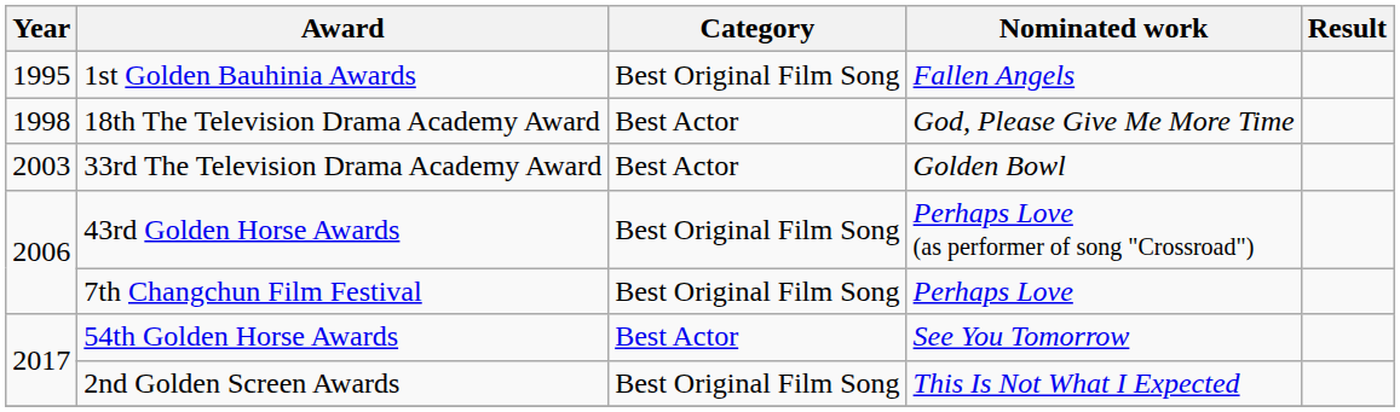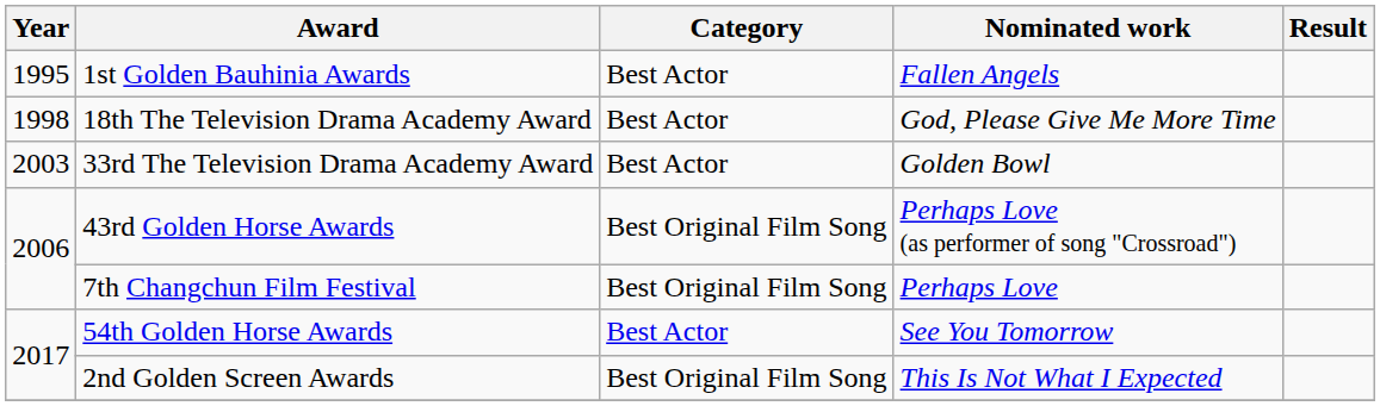 <table class="wikitable sortable">
 <tr>
 <th>Year</th>
 <th>Award</th>
 <th>Category</th>
 <th>Nominated work</th>
 <th>Result</th>
 </tr>
 <tr>
 <td>1995</td>
 <td>1st <a href='#'>Golden Bauhinia Awards</a></td>
-<td>Best Original Film Song</td>
+<td>Best Actor</td>
 <td><em><a href='#'>Fallen Angels</a></em></td>
 <td></td>
 </tr>
 <tr>
 <td>1998</td>
 <td>18th The Television Drama Academy Award</td>
 <td>Best Actor</td>
 <td><em>God, Please Give Me More Time</em></td>
 <td></td>
 </tr>
 <tr>
 <td>2003</td>
 <td>33rd The Television Drama Academy Award</td>
 <td>Best Actor</td>
 <td><em>Golden Bowl</em></td>
 <td></td>
 </tr>
 <tr>
 <td rowspan=2>2006</td>
 <td>43rd <a href='#'>Golden Horse Awards</a></td>
 <td>Best Original Film Song</td>
 <td><em><a href='#'>Perhaps Love</a></em><br><small>(as performer of song "Crossroad")</small></td>
 <td></td>
 </tr>
 <tr>
 <td>7th <a href='#'>Changchun Film Festival</a></td>
 <td>Best Original Film Song</td>
 <td><em><a href='#'>Perhaps Love</a></em></td>
 <td></td>
 </tr>
 <tr>
 <td rowspan=2>2017</td>
 <td><a href='#'>54th Golden Horse Awards</a></td>
 <td><a href='#'>Best Actor</a></td>
 <td><em><a href='#'>See You Tomorrow</a></em></td>
 <td></td>
 </tr>
 <tr>
 <td>2nd Golden Screen Awards</td>
 <td>Best Original Film Song</td>
 <td><em><a href='#'>This Is Not What I Expected</a></em></td>
 <td></td>
 </tr>
 <tr>
 </tr>
 </table>
